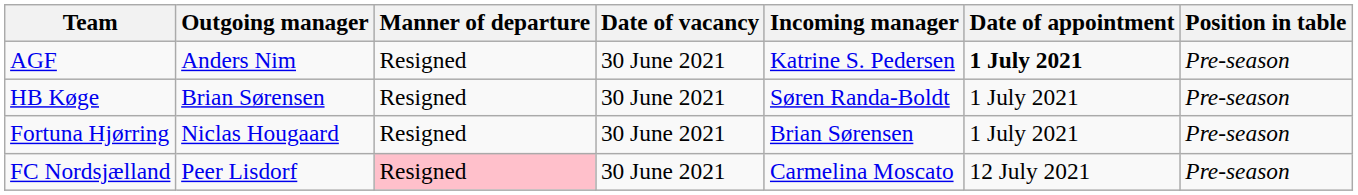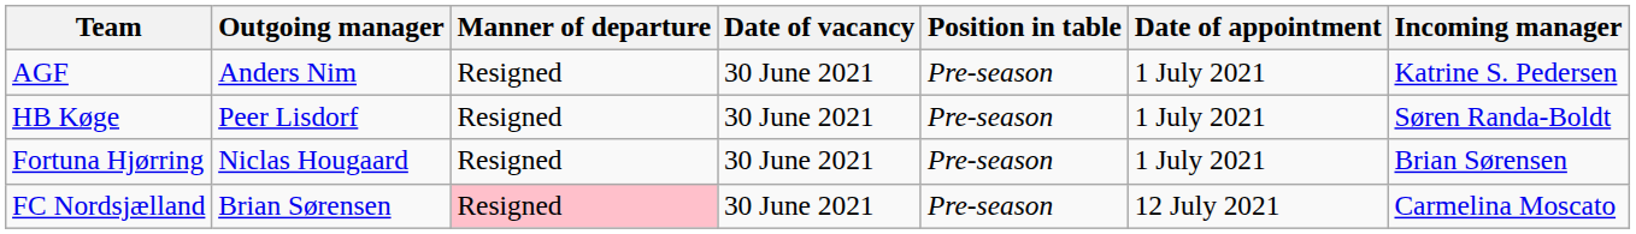 <table class="wikitable sortable">
 <tr>
 <th>Team</th>
 <th>Outgoing manager</th>
 <th>Manner of departure</th>
 <th>Date of vacancy</th>
+<th>Position in table</th>
+<th>Date of appointment</th>
 <th>Incoming manager</th>
-<th>Date of appointment</th>
-<th>Position in table</th>
 </tr>
 <tr>
 <td><a href='#'>AGF</a></td>
 <td> <a href='#'>Anders Nim</a></td>
 <td>Resigned</td>
 <td>30 June 2021</td>
+<td><em>Pre-season</em></td>
+<td>1 July 2021</td>
 <td> <a href='#'>Katrine S. Pedersen</a></td>
-<td><strong>1 July 2021</strong></td>
-<td><em>Pre-season</em></td>
 </tr>
 <tr>
 <td><a href='#'>HB Køge</a></td>
-<td> <a href='#'>Brian Sørensen</a></td>
+<td> <a href='#'>Peer Lisdorf</a></td>
 <td>Resigned</td>
 <td>30 June 2021</td>
+<td><em>Pre-season</em></td>
+<td>1 July 2021</td>
 <td> <a href='#'>Søren Randa-Boldt</a></td>
-<td>1 July 2021</td>
-<td><em>Pre-season</em></td>
 </tr>
 <tr>
 <td><a href='#'>Fortuna Hjørring</a></td>
 <td> <a href='#'>Niclas Hougaard</a></td>
 <td>Resigned</td>
 <td>30 June 2021</td>
+<td><em>Pre-season</em></td>
+<td>1 July 2021</td>
 <td> <a href='#'>Brian Sørensen</a></td>
-<td>1 July 2021</td>
-<td><em>Pre-season</em></td>
 </tr>
 <tr>
 <td><a href='#'>FC Nordsjælland</a></td>
-<td> <a href='#'>Peer Lisdorf</a></td>
+<td> <a href='#'>Brian Sørensen</a></td>
 <td style="background: pink;">Resigned</td>
 <td>30 June 2021</td>
+<td><em>Pre-season</em></td>
+<td>12 July 2021</td>
 <td> <a href='#'>Carmelina Moscato</a></td>
-<td>12 July 2021</td>
-<td><em>Pre-season</em></td>
 </tr>
 </table>
